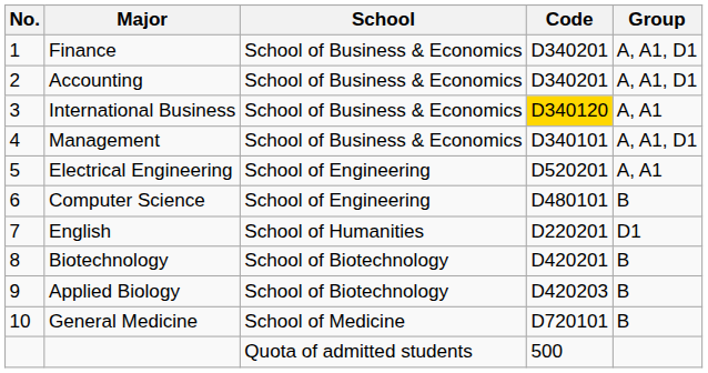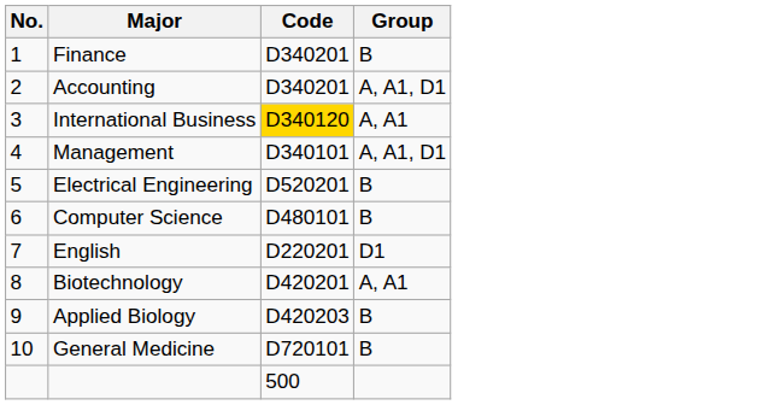 <table class="wikitable">
 <tr>
 <th>No.</th>
 <th>Major</th>
-<th>School</th>
 <th>Code</th>
 <th>Group</th>
 </tr>
 <tr>
 <td>1</td>
 <td>Finance</td>
-<td>School of Business & Economics</td>
 <td>D340201</td>
-<td>A, A1, D1</td>
+<td>B</td>
 </tr>
 <tr>
 <td>2</td>
 <td>Accounting</td>
-<td>School of Business & Economics</td>
 <td>D340201</td>
 <td>A, A1, D1</td>
 </tr>
 <tr>
 <td>3</td>
 <td>International Business</td>
-<td>School of Business & Economics</td>
 <td style="background: gold;">D340120</td>
 <td>A, A1</td>
 </tr>
 <tr>
 <td>4</td>
 <td>Management</td>
-<td>School of Business & Economics</td>
 <td>D340101</td>
 <td>A, A1, D1</td>
 </tr>
 <tr>
 <td>5</td>
 <td>Electrical Engineering</td>
-<td>School of Engineering</td>
 <td>D520201</td>
-<td>A, A1</td>
+<td>B</td>
 </tr>
 <tr>
 <td>6</td>
 <td>Computer Science</td>
-<td>School of Engineering</td>
 <td>D480101</td>
 <td>B</td>
 </tr>
 <tr>
 <td>7</td>
 <td>English</td>
-<td>School of Humanities</td>
 <td>D220201</td>
 <td>D1</td>
 </tr>
 <tr>
 <td>8</td>
 <td>Biotechnology</td>
-<td>School of Biotechnology</td>
 <td>D420201</td>
-<td>B</td>
+<td>A, A1</td>
 </tr>
 <tr>
 <td>9</td>
 <td>Applied Biology</td>
-<td>School of Biotechnology</td>
 <td>D420203</td>
 <td>B</td>
 </tr>
 <tr>
 <td>10</td>
 <td>General Medicine</td>
-<td>School of Medicine</td>
 <td>D720101</td>
 <td>B</td>
 </tr>
 <tr>
 <td></td>
 <td></td>
-<td>Quota of admitted students</td>
 <td>500</td>
 <td></td>
 </tr>
 </table>
